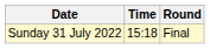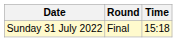 <table class="wikitable">
 <tr>
 <th>Date</th>
+<th>Round</th>
 <th>Time</th>
-<th>Round</th>
 </tr>
 <tr>
 <td style=background:lemonchiffon>Sunday 31 July 2022</td>
+<td style=background:lemonchiffon>Final</td>
 <td style=background:lemonchiffon>15:18</td>
-<td style=background:lemonchiffon>Final</td>
 </tr>
 </table>
